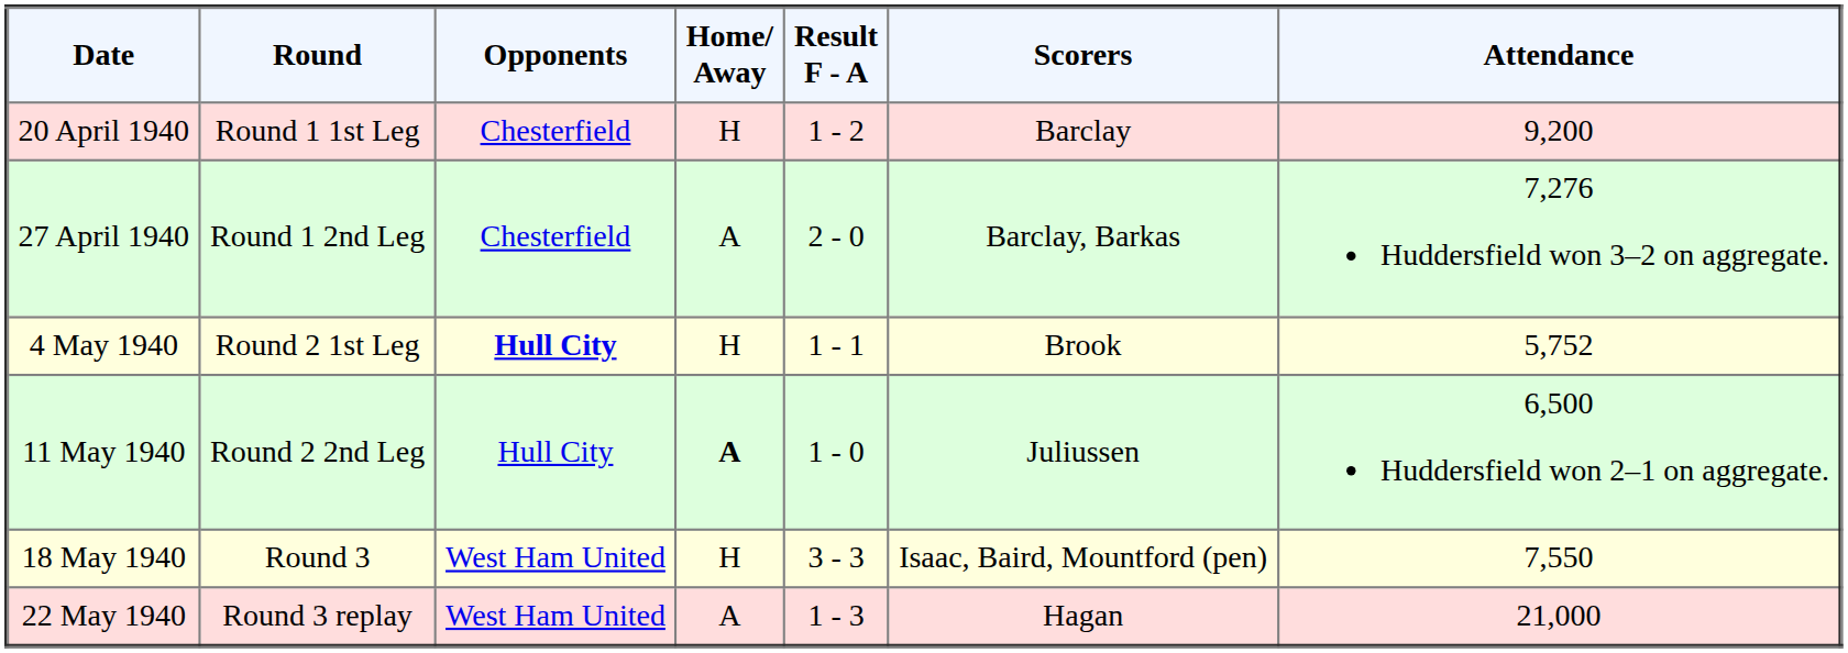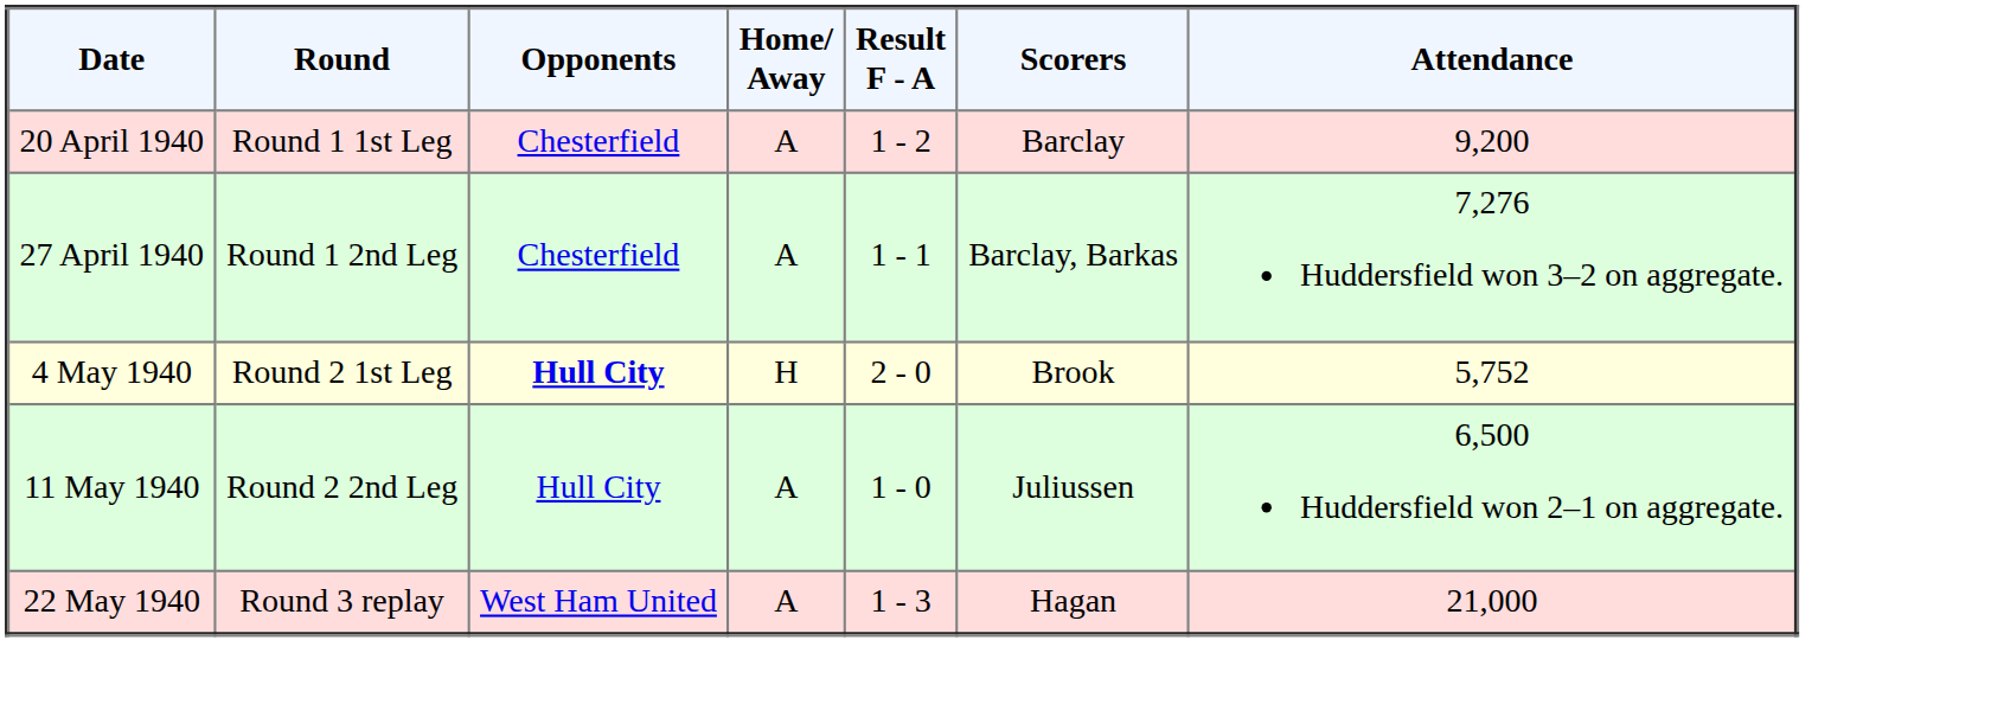 <table border="2" cellpadding="4" style="border-collapse:collapse; text-align:center; font-size:smaller;">
 <tr style="background:#f0f6ff;">
 <th><strong>Date</strong></th>
 <th><strong>Round</strong></th>
 <th><strong>Opponents</strong></th>
 <th><strong>Home/<br>Away</strong></th>
 <th><strong>Result<br>F - A</strong></th>
 <th><strong>Scorers</strong></th>
 <th><strong>Attendance</strong></th>
 </tr>
 <tr bgcolor="#ffdddd">
 <td>20 April 1940</td>
 <td>Round 1 1st Leg</td>
 <td><a href='#'>Chesterfield</a></td>
-<td>H</td>
+<td>A</td>
 <td>1 - 2</td>
 <td>Barclay</td>
 <td>9,200</td>
 </tr>
 <tr bgcolor="#ddffdd">
 <td>27 April 1940</td>
 <td>Round 1 2nd Leg</td>
 <td><a href='#'>Chesterfield</a></td>
 <td>A</td>
-<td>2 - 0</td>
+<td>1 - 1</td>
 <td>Barclay, Barkas</td>
 <td>7,276<br><ul><li>Huddersfield won 3–2 on aggregate.</li></ul></td>
 </tr>
 <tr bgcolor="#ffffdd">
 <td>4 May 1940</td>
 <td>Round 2 1st Leg</td>
 <td><strong><a href='#'>Hull City</a></strong></td>
 <td>H</td>
-<td>1 - 1</td>
+<td>2 - 0</td>
 <td>Brook</td>
 <td>5,752</td>
 </tr>
 <tr bgcolor="#ddffdd">
 <td>11 May 1940</td>
 <td>Round 2 2nd Leg</td>
 <td><a href='#'>Hull City</a></td>
-<td><strong>A</strong></td>
+<td>A</td>
 <td>1 - 0</td>
 <td>Juliussen</td>
 <td>6,500<br><ul><li>Huddersfield won 2–1 on aggregate.</li></ul></td>
-</tr>
-<tr bgcolor="#ffffdd">
-<td>18 May 1940</td>
-<td>Round 3</td>
-<td><a href='#'>West Ham United</a></td>
-<td>H</td>
-<td>3 - 3</td>
-<td>Isaac, Baird, Mountford (pen)</td>
-<td>7,550</td>
 </tr>
 <tr bgcolor="#ffdddd">
 <td>22 May 1940</td>
 <td>Round 3 replay</td>
 <td><a href='#'>West Ham United</a></td>
 <td>A</td>
 <td>1 - 3</td>
 <td>Hagan</td>
 <td>21,000</td>
 </tr>
 </table>
